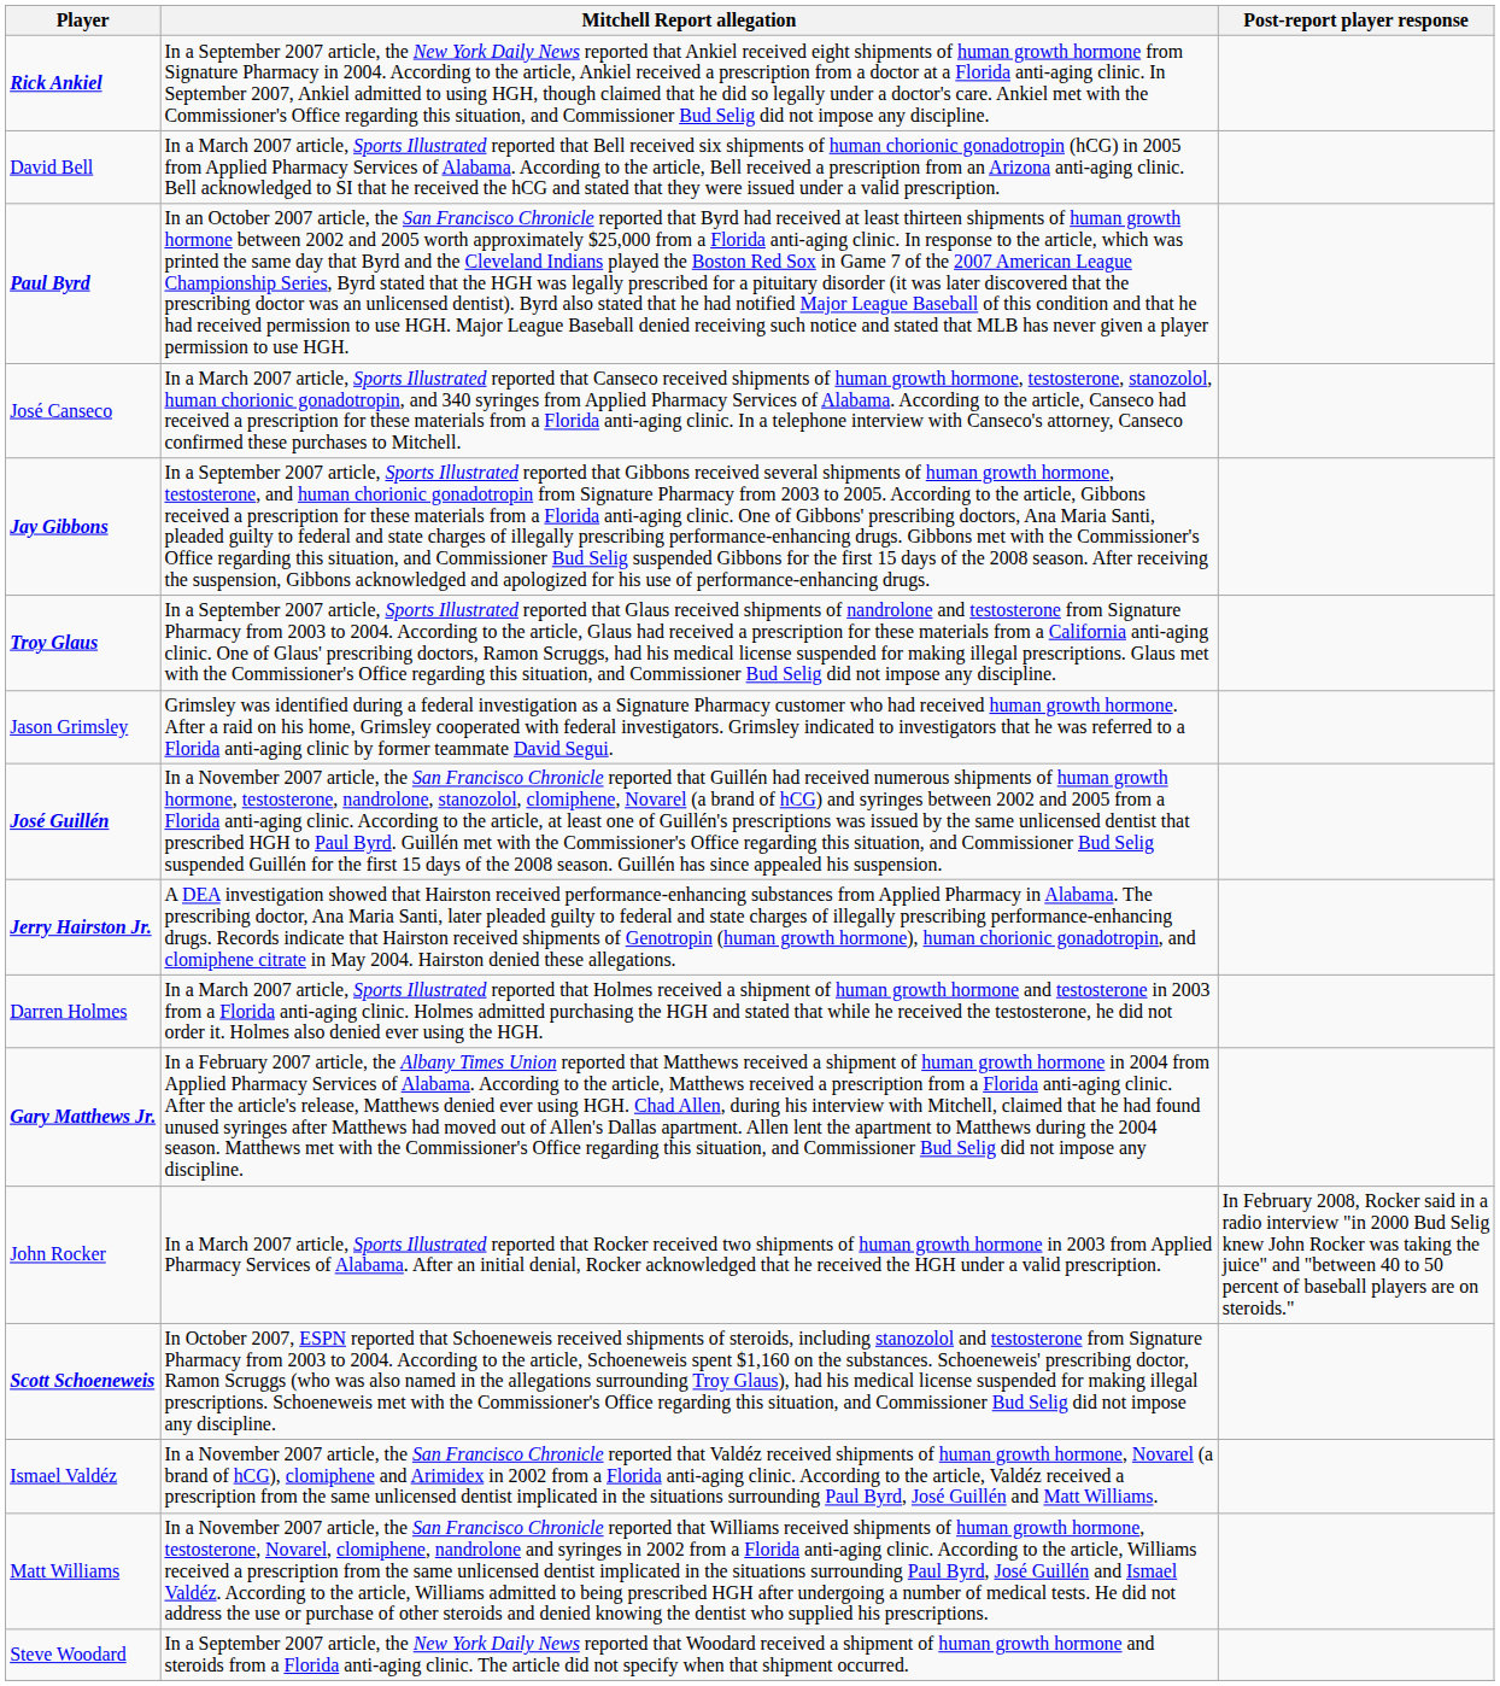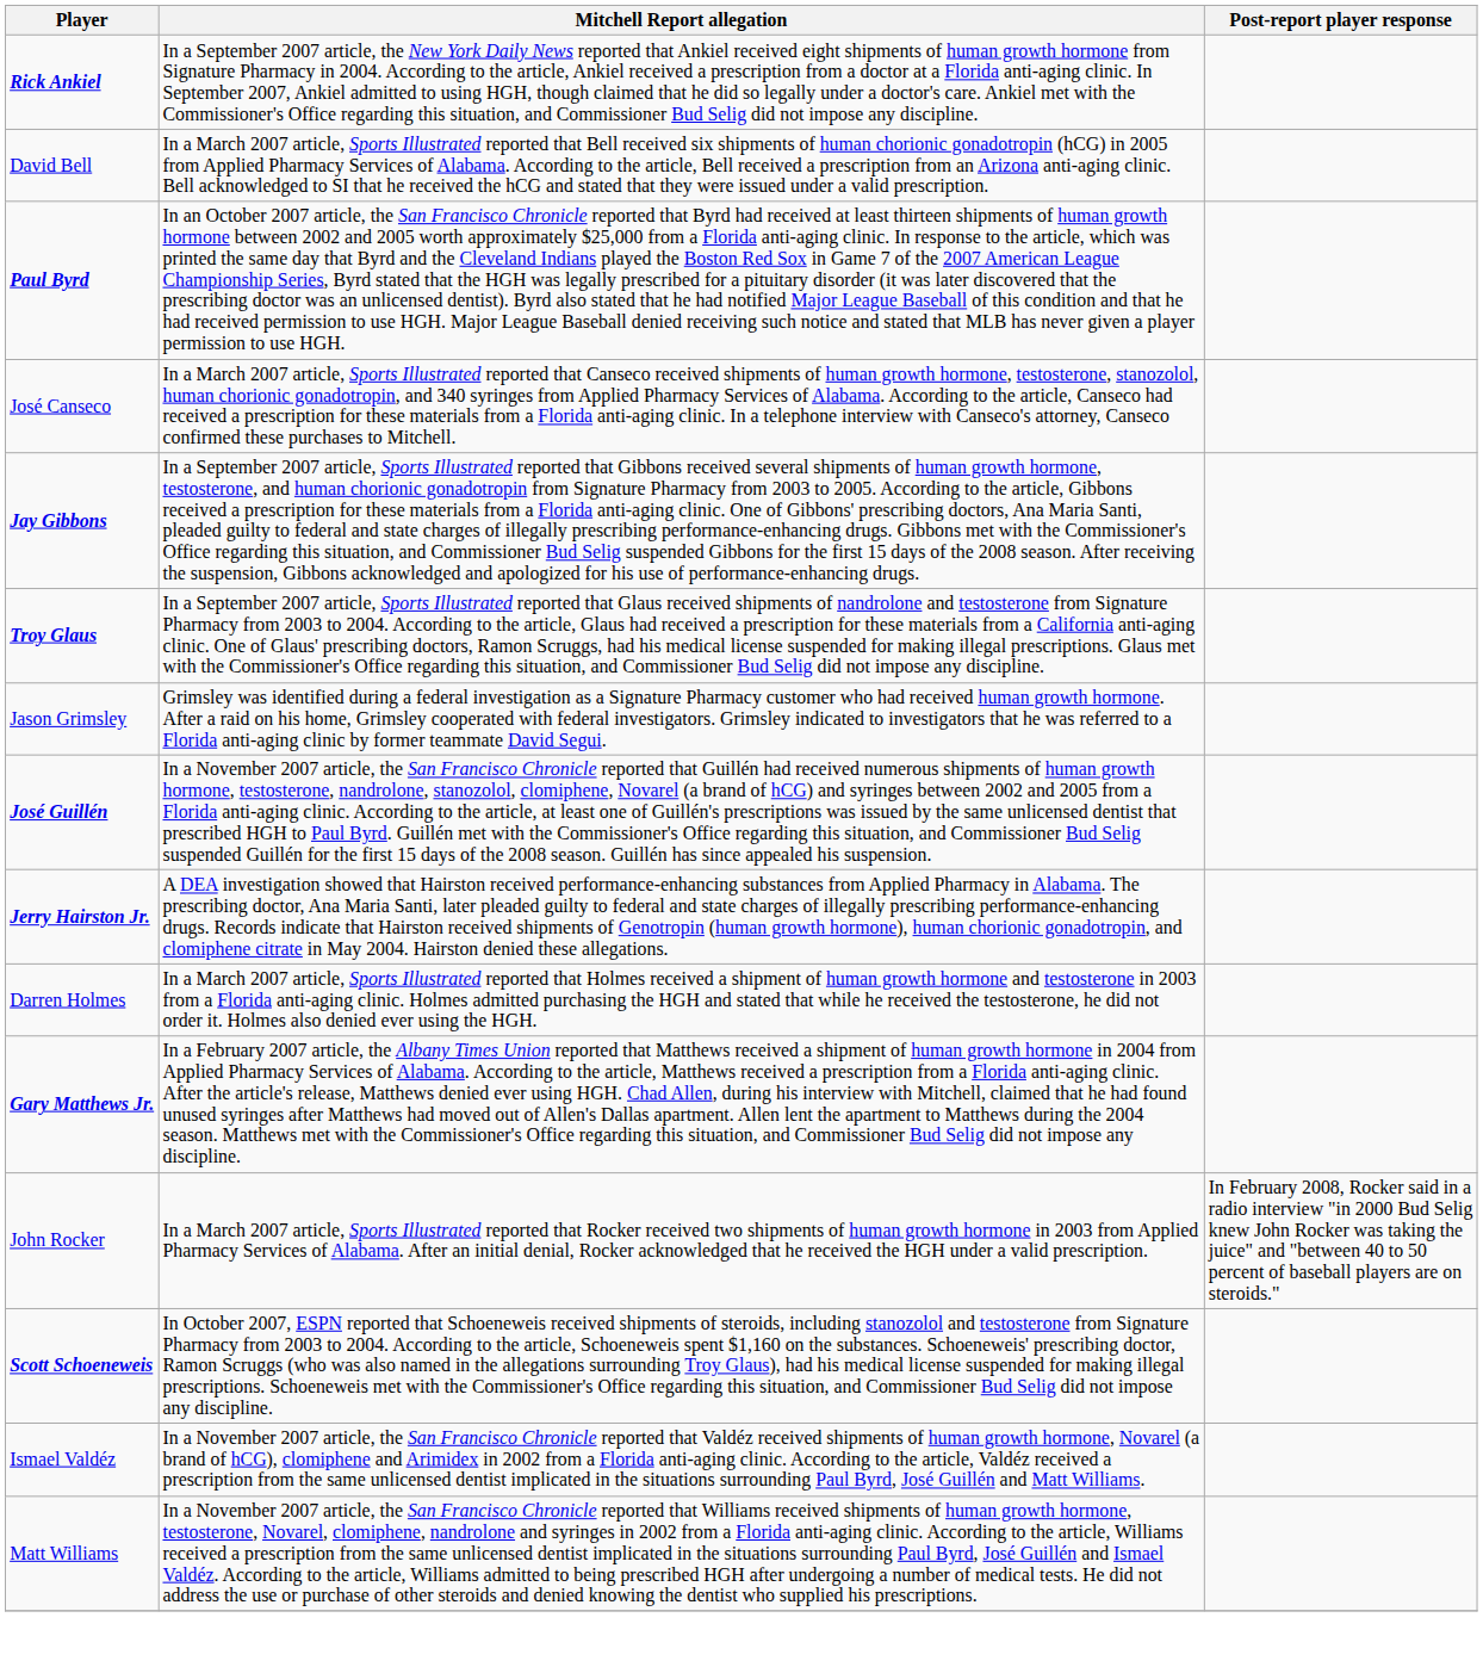 <table class="wikitable">
 <tr>
 <th>Player</th>
 <th>Mitchell Report allegation</th>
 <th>Post-report player response</th>
 </tr>
 <tr>
 <td style=white-space:nowrap;><strong><em><a href='#'>Rick Ankiel</a></em></strong></td>
 <td>In a September 2007 article, the <em><a href='#'>New York Daily News</a></em> reported that Ankiel received eight shipments of <a href='#'>human growth hormone</a> from Signature Pharmacy in 2004. According to the article, Ankiel received a prescription from a doctor at a <a href='#'>Florida</a> anti-aging clinic. In September 2007, Ankiel admitted to using HGH, though claimed that he did so legally under a doctor's care. Ankiel met with the Commissioner's Office regarding this situation, and Commissioner <a href='#'>Bud Selig</a> did not impose any discipline.</td>
 <td></td>
 </tr>
 <tr>
 <td style=white-space:nowrap;><a href='#'>David Bell</a></td>
 <td>In a March 2007 article, <em><a href='#'>Sports Illustrated</a></em> reported that Bell received six shipments of <a href='#'>human chorionic gonadotropin</a> (hCG) in 2005 from Applied Pharmacy Services of <a href='#'>Alabama</a>. According to the article, Bell received a prescription from an <a href='#'>Arizona</a> anti-aging clinic.  Bell acknowledged to SI that he received the hCG and stated that they were issued under a valid prescription.</td>
 <td></td>
 </tr>
 <tr>
 <td style=white-space:nowrap;><strong><em><a href='#'>Paul Byrd</a></em></strong></td>
 <td>In an October 2007 article, the <em><a href='#'>San Francisco Chronicle</a></em> reported that Byrd had received at least thirteen shipments of <a href='#'>human growth hormone</a> between 2002 and 2005 worth approximately $25,000 from a <a href='#'>Florida</a> anti-aging clinic. In response to the article, which was printed the same day that Byrd and the <a href='#'>Cleveland Indians</a> played the <a href='#'>Boston Red Sox</a> in Game 7 of the <a href='#'>2007 American League Championship Series</a>, Byrd stated that the HGH was legally prescribed for a pituitary disorder (it was later discovered that the prescribing doctor was an unlicensed dentist). Byrd also stated that he had notified <a href='#'>Major League Baseball</a> of this condition and that he had received permission to use HGH. Major League Baseball denied receiving such notice and stated that MLB has never given a player permission to use HGH.</td>
 <td></td>
 </tr>
 <tr>
 <td style=white-space:nowrap;><a href='#'>José Canseco</a></td>
 <td>In a March 2007 article, <em><a href='#'>Sports Illustrated</a></em> reported that Canseco received shipments of <a href='#'>human growth hormone</a>, <a href='#'>testosterone</a>, <a href='#'>stanozolol</a>, <a href='#'>human chorionic gonadotropin</a>, and 340 syringes from Applied Pharmacy Services of <a href='#'>Alabama</a>. According to the article, Canseco had received a prescription for these materials from a <a href='#'>Florida</a> anti-aging clinic. In a telephone interview with Canseco's attorney, Canseco confirmed these purchases to Mitchell.</td>
 <td></td>
 </tr>
 <tr>
 <td style=white-space:nowrap;><strong><em><a href='#'>Jay Gibbons</a></em></strong></td>
 <td>In a September 2007 article, <em><a href='#'>Sports Illustrated</a></em> reported that Gibbons received several shipments of <a href='#'>human growth hormone</a>, <a href='#'>testosterone</a>, and <a href='#'>human chorionic gonadotropin</a> from Signature Pharmacy from 2003 to 2005.  According to the article, Gibbons received a prescription for these materials from a <a href='#'>Florida</a> anti-aging clinic.  One of Gibbons' prescribing doctors, Ana Maria Santi, pleaded guilty to federal and state charges of illegally prescribing performance-enhancing drugs.  Gibbons met with the Commissioner's Office regarding this situation, and Commissioner <a href='#'>Bud Selig</a> suspended Gibbons for the first 15 days of the 2008 season.  After receiving the suspension, Gibbons acknowledged and apologized for his use of performance-enhancing drugs.</td>
 <td></td>
 </tr>
 <tr>
 <td style=white-space:nowrap;><strong><em><a href='#'>Troy Glaus</a></em></strong></td>
 <td>In a September 2007 article, <em><a href='#'>Sports Illustrated</a></em> reported that Glaus received shipments of <a href='#'>nandrolone</a> and <a href='#'>testosterone</a> from Signature Pharmacy from 2003 to 2004.  According to the article, Glaus had received a prescription for these materials from a <a href='#'>California</a> anti-aging clinic.  One of Glaus' prescribing doctors, Ramon Scruggs, had his medical license suspended for making illegal prescriptions.  Glaus met with the Commissioner's Office regarding this situation, and Commissioner <a href='#'>Bud Selig</a> did not impose any discipline.</td>
 <td></td>
 </tr>
 <tr>
 <td style=white-space:nowrap;><a href='#'>Jason Grimsley</a></td>
 <td>Grimsley was identified during a federal investigation as a Signature Pharmacy customer who had received <a href='#'>human growth hormone</a>.  After a raid on his home, Grimsley cooperated with federal investigators.  Grimsley indicated to investigators that he was referred to a <a href='#'>Florida</a> anti-aging clinic by former teammate <a href='#'>David Segui</a>.</td>
 <td></td>
 </tr>
 <tr>
 <td style=white-space:nowrap;><strong><em><a href='#'>José Guillén</a></em></strong></td>
 <td>In a November 2007 article, the <em><a href='#'>San Francisco Chronicle</a></em> reported that Guillén had received numerous shipments of <a href='#'>human growth hormone</a>, <a href='#'>testosterone</a>, <a href='#'>nandrolone</a>, <a href='#'>stanozolol</a>, <a href='#'>clomiphene</a>, <a href='#'>Novarel</a> (a brand of <a href='#'>hCG</a>) and syringes between 2002 and 2005 from a <a href='#'>Florida</a> anti-aging clinic.  According to the article, at least one of Guillén's prescriptions was issued by the same unlicensed dentist that prescribed HGH to <a href='#'>Paul Byrd</a>.  Guillén met with the Commissioner's Office regarding this situation, and Commissioner <a href='#'>Bud Selig</a> suspended Guillén for the first 15 days of the 2008 season.  Guillén has since appealed his suspension.</td>
 <td></td>
 </tr>
 <tr>
 <td style=white-space:nowrap;><strong><em><a href='#'>Jerry Hairston Jr.</a></em></strong></td>
 <td>A <a href='#'>DEA</a> investigation showed that Hairston received performance-enhancing substances from Applied Pharmacy in <a href='#'>Alabama</a>.  The prescribing doctor, Ana Maria Santi, later pleaded guilty to federal and state charges of illegally prescribing performance-enhancing drugs. Records indicate that Hairston received shipments of <a href='#'>Genotropin</a> (<a href='#'>human growth hormone</a>), <a href='#'>human chorionic gonadotropin</a>, and <a href='#'>clomiphene citrate</a> in May 2004. Hairston denied these allegations.</td>
 <td></td>
 </tr>
 <tr>
 <td style=white-space:nowrap;><a href='#'>Darren Holmes</a></td>
 <td>In a March 2007 article, <em><a href='#'>Sports Illustrated</a></em> reported that Holmes received a shipment of <a href='#'>human growth hormone</a> and <a href='#'>testosterone</a> in 2003 from a <a href='#'>Florida</a> anti-aging clinic. Holmes admitted purchasing the HGH and stated that while he received the testosterone, he did not order it. Holmes also denied ever using the HGH.</td>
 <td></td>
 </tr>
 <tr>
 <td style=white-space:nowrap;><strong><em><a href='#'>Gary Matthews Jr.</a></em></strong></td>
 <td>In a February 2007 article, the <em><a href='#'>Albany Times Union</a></em> reported that Matthews received a shipment of <a href='#'>human growth hormone</a> in 2004 from Applied Pharmacy Services of <a href='#'>Alabama</a>. According to the article, Matthews received a prescription from a <a href='#'>Florida</a> anti-aging clinic. After the article's release, Matthews denied ever using HGH. <a href='#'>Chad Allen</a>, during his interview with Mitchell, claimed that he had found unused syringes after Matthews had moved out of Allen's Dallas apartment.  Allen lent the apartment to Matthews during the 2004 season.  Matthews met with the Commissioner's Office regarding this situation, and Commissioner <a href='#'>Bud Selig</a> did not impose any discipline.</td>
 <td></td>
 </tr>
 <tr>
 <td style=white-space:nowrap;><a href='#'>John Rocker</a></td>
 <td>In a March 2007 article, <em><a href='#'>Sports Illustrated</a></em> reported that Rocker received two shipments of <a href='#'>human growth hormone</a> in 2003 from Applied Pharmacy Services of <a href='#'>Alabama</a>. After an initial denial, Rocker acknowledged that he received the HGH under a valid prescription.</td>
 <td>In February 2008, Rocker said in a radio interview "in 2000 Bud Selig knew John Rocker was taking the juice" and "between 40 to 50 percent of baseball players are on steroids."</td>
 </tr>
 <tr>
 <td style=white-space:nowrap;><strong><em><a href='#'>Scott Schoeneweis</a></em></strong></td>
 <td>In October 2007, <a href='#'>ESPN</a> reported that Schoeneweis received shipments of steroids, including <a href='#'>stanozolol</a> and <a href='#'>testosterone</a> from Signature Pharmacy from 2003 to 2004.  According to the article, Schoeneweis spent $1,160 on the substances.  Schoeneweis' prescribing doctor, Ramon Scruggs (who was also named in the allegations surrounding <a href='#'>Troy Glaus</a>), had his medical license suspended for making illegal prescriptions.  Schoeneweis met with the Commissioner's Office regarding this situation, and Commissioner <a href='#'>Bud Selig</a> did not impose any discipline.</td>
 <td></td>
 </tr>
 <tr>
 <td style=white-space:nowrap;><a href='#'>Ismael Valdéz</a></td>
 <td>In a November 2007 article, the <em><a href='#'>San Francisco Chronicle</a></em> reported that Valdéz received shipments of <a href='#'>human growth hormone</a>, <a href='#'>Novarel</a> (a brand of <a href='#'>hCG</a>), <a href='#'>clomiphene</a> and <a href='#'>Arimidex</a> in 2002 from a <a href='#'>Florida</a> anti-aging clinic.  According to the article, Valdéz received a prescription from the same unlicensed dentist implicated in the situations surrounding <a href='#'>Paul Byrd</a>, <a href='#'>José Guillén</a> and <a href='#'>Matt Williams</a>.</td>
 <td></td>
 </tr>
 <tr>
 <td style=white-space:nowrap;><a href='#'>Matt Williams</a></td>
 <td>In a November 2007 article, the <em><a href='#'>San Francisco Chronicle</a></em> reported that Williams received shipments of <a href='#'>human growth hormone</a>, <a href='#'>testosterone</a>, <a href='#'>Novarel</a>, <a href='#'>clomiphene</a>, <a href='#'>nandrolone</a> and syringes in 2002 from a <a href='#'>Florida</a> anti-aging clinic.  According to the article, Williams received a prescription from the same unlicensed dentist implicated in the situations surrounding <a href='#'>Paul Byrd</a>, <a href='#'>José Guillén</a> and <a href='#'>Ismael Valdéz</a>. According to the article, Williams admitted to being prescribed HGH after undergoing a number of medical tests.  He did not address the use or purchase of other steroids and denied knowing the dentist who supplied his prescriptions.</td>
 <td></td>
 </tr>
 <tr>
-<td style=white-space:nowrap;><a href='#'>Steve Woodard</a></td>
-<td>In a September 2007 article, the <em><a href='#'>New York Daily News</a></em> reported that Woodard received a shipment of <a href='#'>human growth hormone</a> and steroids from a <a href='#'>Florida</a> anti-aging clinic.  The article did not specify when that shipment occurred.</td>
-<td></td>
-</tr>
-<tr>
 </tr>
 </table>
